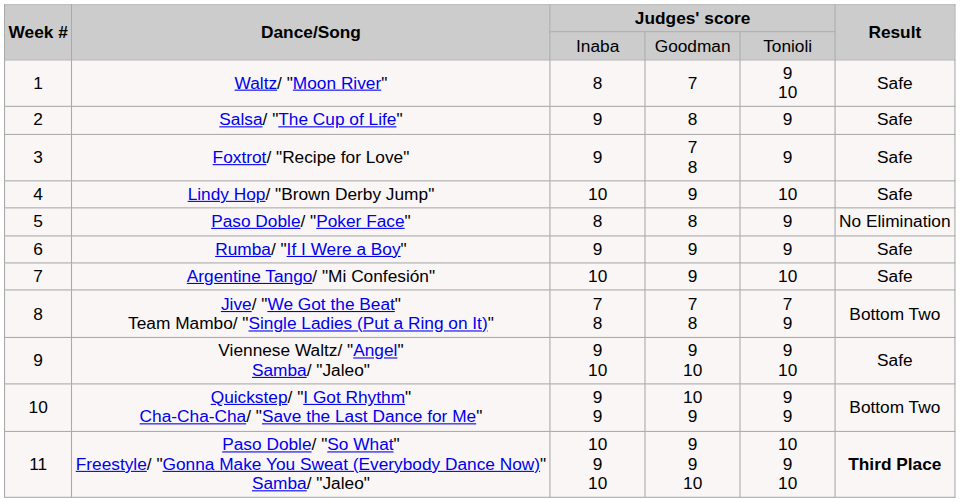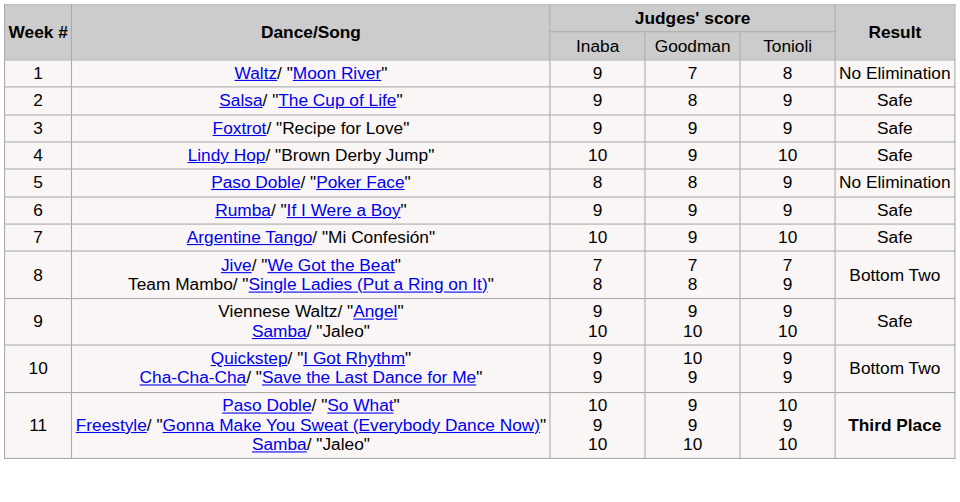 <table class="wikitable" style="float:left;">
 <tr style="text-align:Center; background:#ccc;">
 <td rowspan="2"><strong>Week #</strong></td>
 <td rowspan="2"><strong>Dance/Song</strong></td>
 <td colspan="3"><strong>Judges' score</strong></td>
 <td rowspan="2"><strong>Result</strong></td>
 </tr>
 <tr style="text-align:center; background:#ccc;">
 <td style="width:10%; ">Inaba</td>
 <td style="width:10%; ">Goodman</td>
 <td style="width:10%; ">Tonioli</td>
 </tr>
 <tr>
 <td style="text-align:center; background:#faf6f6;">1</td>
 <td style="text-align:center; background:#faf6f6;"><a href='#'>Waltz</a>/ "<a href='#'>Moon River</a>"</td>
+<td style="text-align:center; background:#faf6f6;">9</td>
+<td style="text-align:center; background:#faf6f6;">7</td>
 <td style="text-align:center; background:#faf6f6;">8</td>
-<td style="text-align:center; background:#faf6f6;">7</td>
-<td style="text-align:center; background:#faf6f6;">9<br>10</td>
-<td style="text-align:center; background:#faf6f6;">Safe</td>
+<td style="text-align:center; background:#faf6f6;">No Elimination</td>
 </tr>
 <tr>
 <td style="text-align:center; background:#faf6f6;">2</td>
 <td style="text-align:center; background:#faf6f6;"><a href='#'>Salsa</a>/ "<a href='#'>The Cup of Life</a>"</td>
 <td style="text-align:center; background:#faf6f6;">9</td>
 <td style="text-align:center; background:#faf6f6;">8</td>
 <td style="text-align:center; background:#faf6f6;">9</td>
 <td style="text-align:center; background:#faf6f6;">Safe</td>
 </tr>
 <tr style="text-align:center; background:#faf6f6;">
 <td>3</td>
 <td><a href='#'>Foxtrot</a>/ "Recipe for Love"</td>
 <td>9</td>
-<td>7<br>8</td>
+<td>9</td>
 <td>9</td>
 <td>Safe</td>
 </tr>
 <tr style="text-align:center; background:#faf6f6;">
 <td>4</td>
 <td><a href='#'>Lindy Hop</a>/ "Brown Derby Jump"</td>
 <td>10</td>
 <td>9</td>
 <td>10</td>
 <td>Safe</td>
 </tr>
 <tr>
 <td style="text-align:center; background:#faf6f6;">5</td>
 <td style="text-align:center; background:#faf6f6;"><a href='#'>Paso Doble</a>/ "<a href='#'>Poker Face</a>"</td>
 <td style="text-align:center; background:#faf6f6;">8</td>
 <td style="text-align:center; background:#faf6f6;">8</td>
 <td style="text-align:center; background:#faf6f6;">9</td>
 <td style="text-align:center; background:#faf6f6;">No Elimination</td>
 </tr>
 <tr style="text-align:center; background:#faf6f6;">
 <td>6</td>
 <td><a href='#'>Rumba</a>/ "<a href='#'>If I Were a Boy</a>"</td>
 <td>9</td>
 <td>9</td>
 <td>9</td>
 <td>Safe</td>
 </tr>
 <tr style="text-align:center; background:#faf6f6;">
 <td>7</td>
 <td><a href='#'>Argentine Tango</a>/ "Mi Confesión"</td>
 <td>10</td>
 <td>9</td>
 <td>10</td>
 <td>Safe</td>
 </tr>
 <tr style="text-align:center; background:#faf6f6;">
 <td>8</td>
 <td><a href='#'>Jive</a>/ "<a href='#'>We Got the Beat</a>"<br>Team Mambo/ "<a href='#'>Single Ladies (Put a Ring on It)</a>"</td>
 <td>7<br>8</td>
 <td>7<br>8</td>
 <td>7<br>9</td>
 <td>Bottom Two</td>
 </tr>
 <tr>
 <td style="text-align:center; background:#faf6f6;">9</td>
 <td style="text-align:center; background:#faf6f6;">Viennese Waltz/ "<a href='#'>Angel</a>"<br><a href='#'>Samba</a>/ "Jaleo"</td>
 <td style="text-align:center; background:#faf6f6;">9<br>10</td>
 <td style="text-align:center; background:#faf6f6;">9<br>10</td>
 <td style="text-align:center; background:#faf6f6;">9<br>10</td>
 <td style="text-align:center; background:#faf6f6;">Safe</td>
 </tr>
 <tr style="text-align:center; background:#faf6f6;">
 <td>10</td>
 <td><a href='#'>Quickstep</a>/ "<a href='#'>I Got Rhythm</a>"<br><a href='#'>Cha-Cha-Cha</a>/ "<a href='#'>Save the Last Dance for Me</a>"</td>
 <td>9<br>9</td>
 <td>10<br>9</td>
 <td>9<br>9</td>
 <td>Bottom Two</td>
 </tr>
 <tr style="text-align:center; background:#faf6f6;">
 <td>11</td>
 <td><a href='#'>Paso Doble</a>/ "<a href='#'>So What</a>"<br><a href='#'>Freestyle</a>/ "<a href='#'>Gonna Make You Sweat (Everybody Dance Now)</a>"<br><a href='#'>Samba</a>/ "Jaleo"</td>
 <td>10<br>9<br>10</td>
 <td>9<br>9<br>10</td>
 <td>10<br>9<br>10</td>
 <td><strong>Third Place</strong></td>
 </tr>
 </table>
